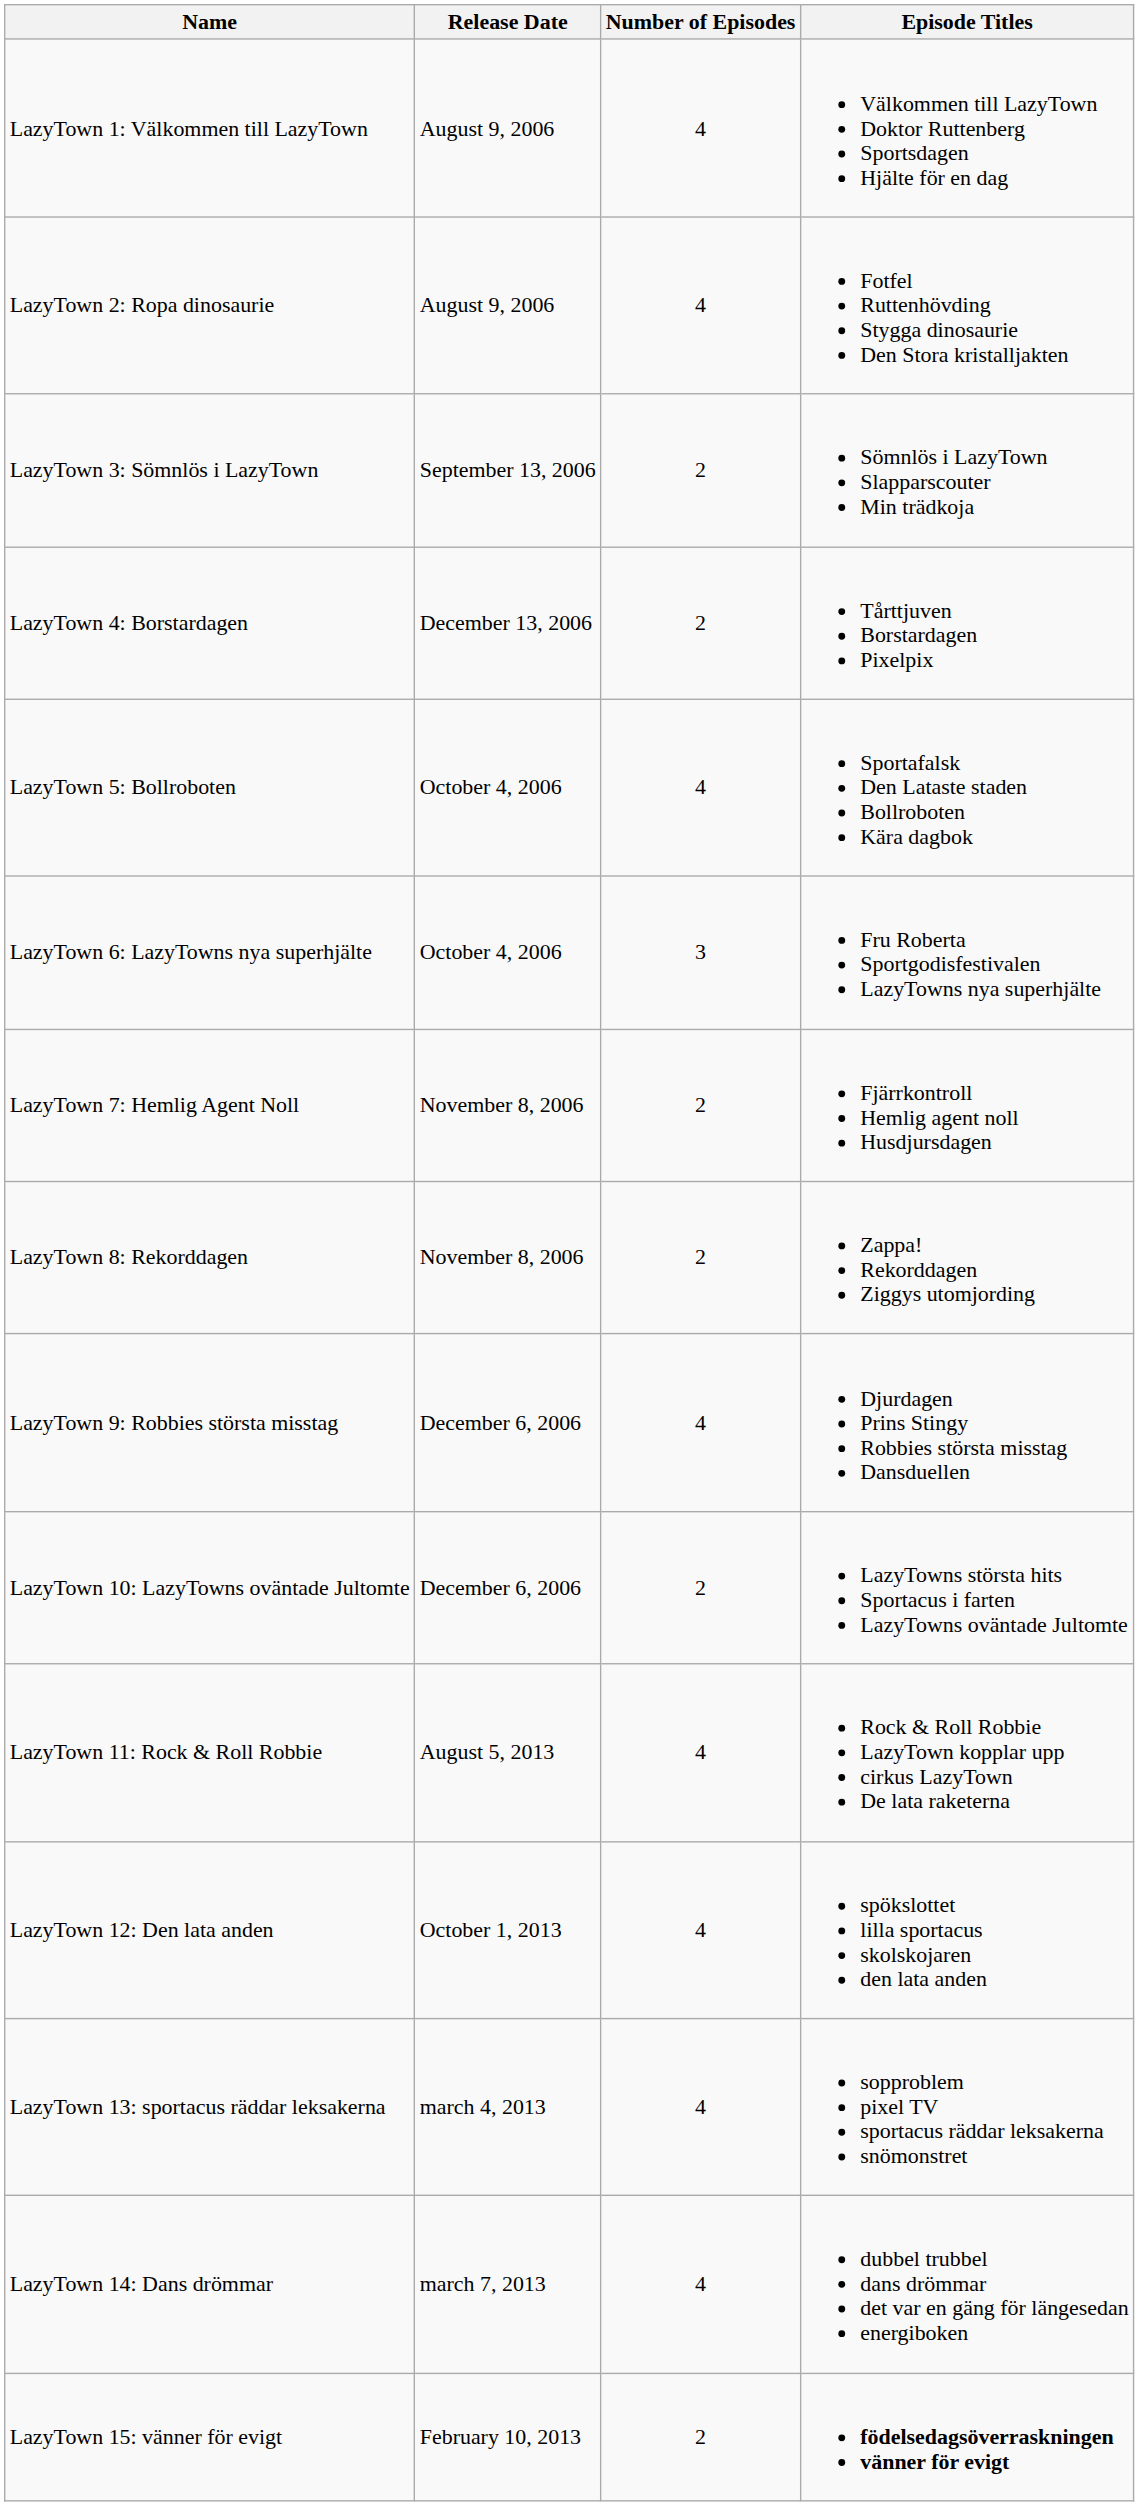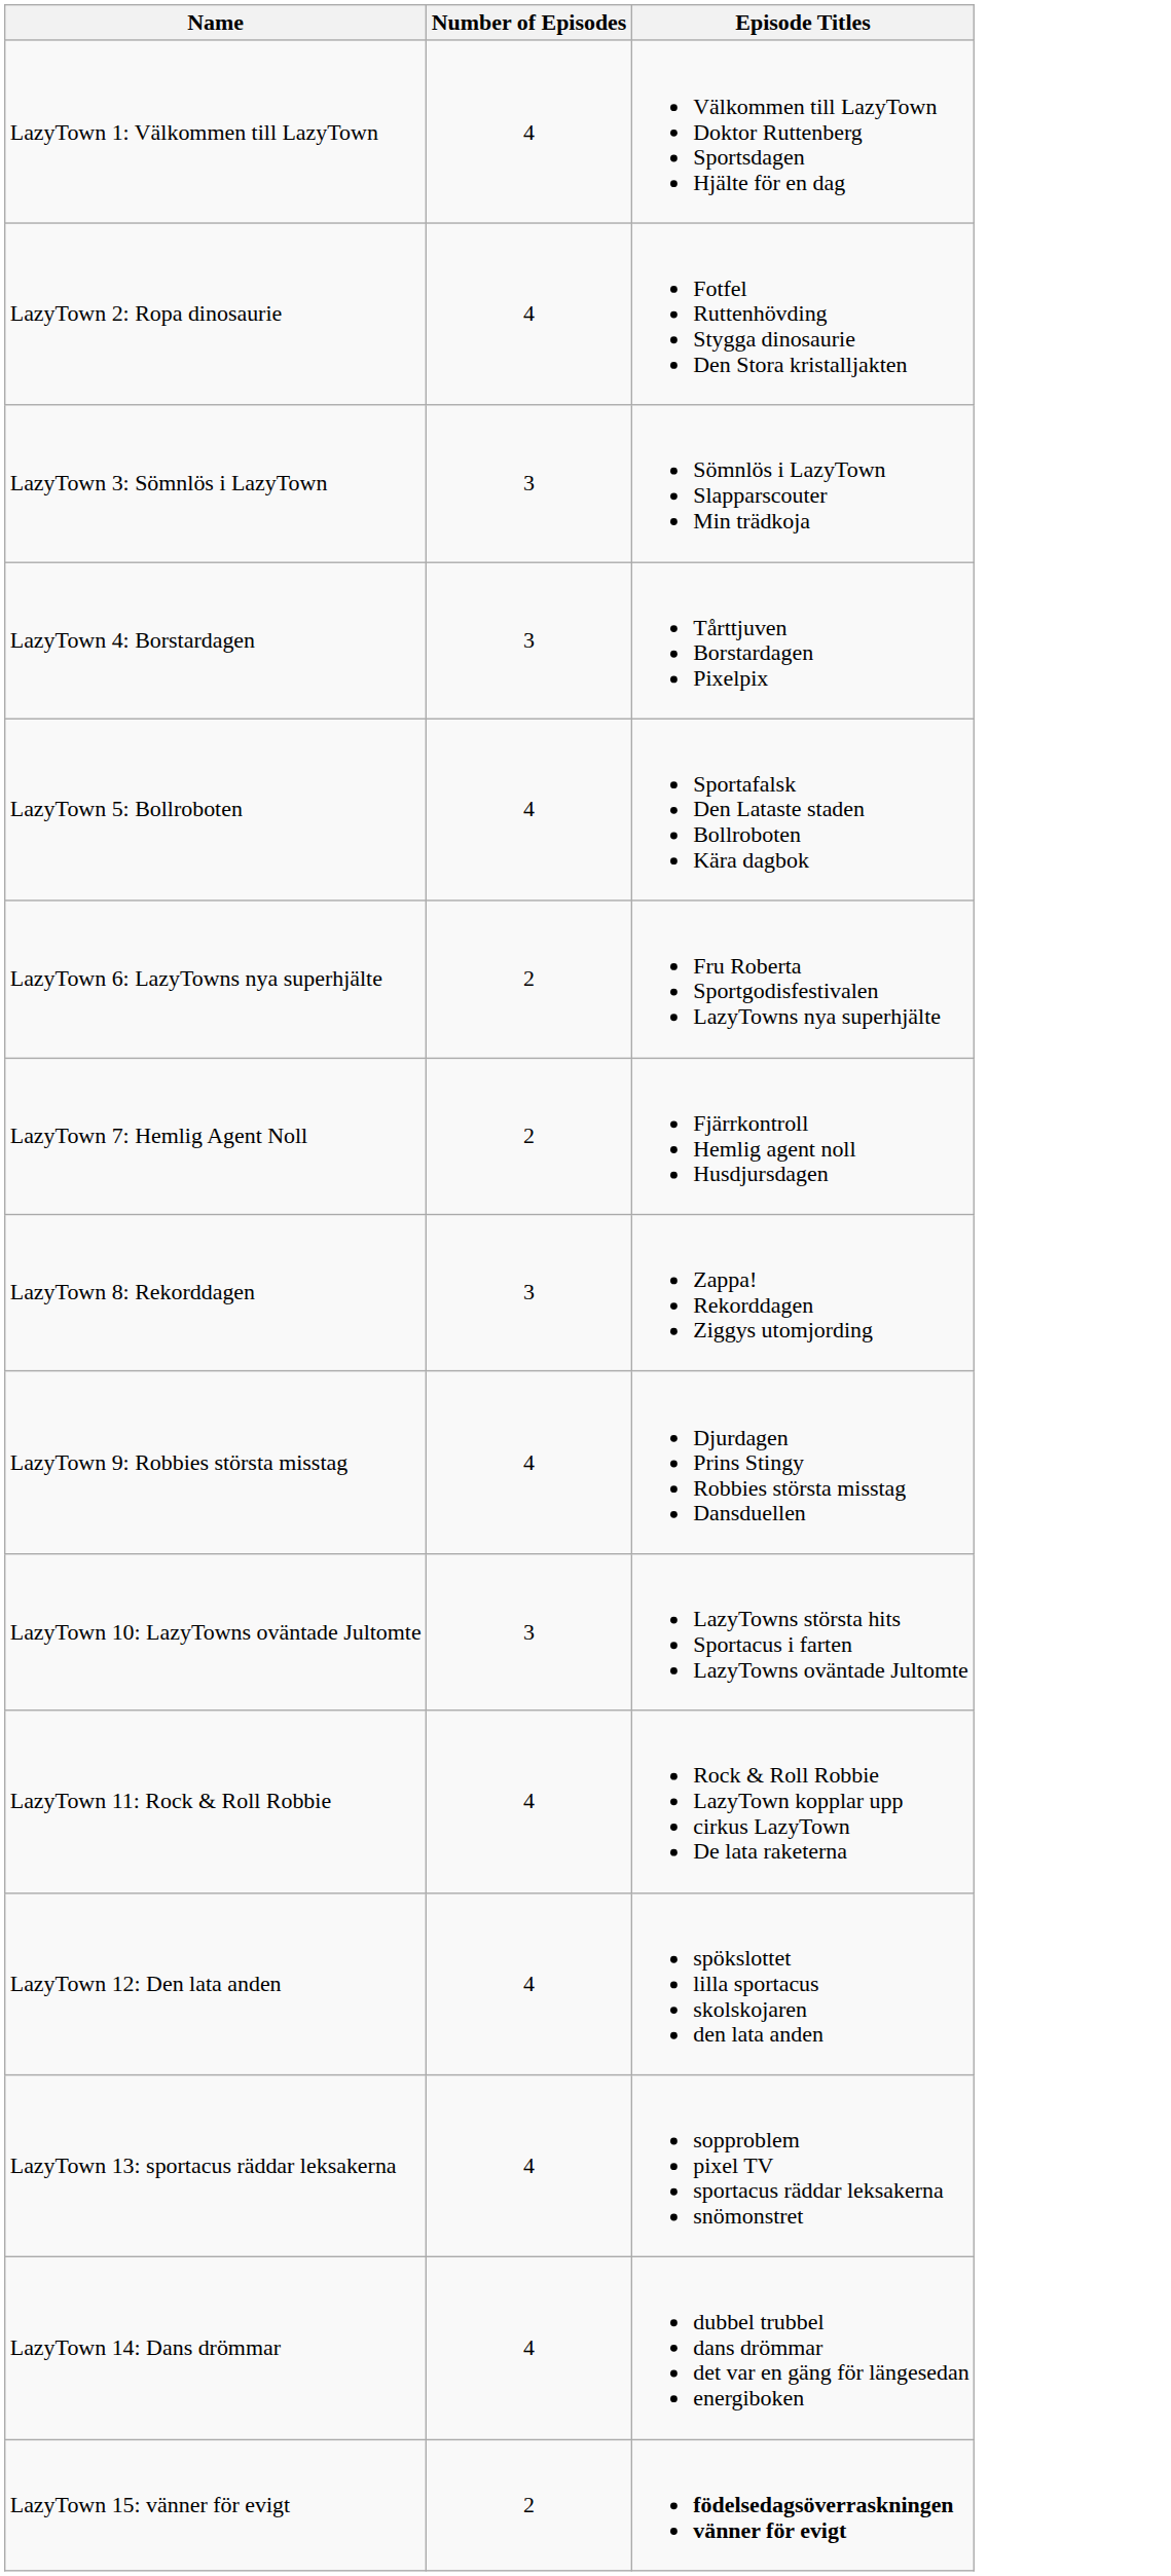 <table class="wikitable">
 <tr>
 <th>Name</th>
-<th>Release Date</th>
 <th>Number of Episodes</th>
 <th>Episode Titles</th>
 </tr>
 <tr>
 <td>LazyTown 1: Välkommen till LazyTown</td>
-<td>August 9, 2006</td>
 <td align="center">4</td>
 <td><br><ul><li>Välkommen till LazyTown</li><li>Doktor Ruttenberg</li><li>Sportsdagen</li><li>Hjälte för en dag</li></ul></td>
 </tr>
 <tr>
 <td>LazyTown 2: Ropa dinosaurie</td>
-<td>August 9, 2006</td>
 <td align="center">4</td>
 <td><br><ul><li>Fotfel</li><li>Ruttenhövding</li><li>Stygga dinosaurie</li><li>Den Stora kristalljakten</li></ul></td>
 </tr>
 <tr>
 <td>LazyTown 3: Sömnlös i LazyTown</td>
-<td>September 13, 2006</td>
-<td align="center">2</td>
+<td align="center">3</td>
 <td><br><ul><li>Sömnlös i LazyTown</li><li>Slapparscouter</li><li>Min trädkoja</li></ul></td>
 </tr>
 <tr>
 <td>LazyTown 4: Borstardagen</td>
-<td>December 13, 2006</td>
-<td align="center">2</td>
+<td align="center">3</td>
 <td><br><ul><li>Tårttjuven</li><li>Borstardagen</li><li>Pixelpix</li></ul></td>
 </tr>
 <tr>
 <td>LazyTown 5: Bollroboten</td>
-<td>October 4, 2006</td>
 <td align="center">4</td>
 <td><br><ul><li>Sportafalsk</li><li>Den Lataste staden</li><li>Bollroboten</li><li>Kära dagbok</li></ul></td>
 </tr>
 <tr>
 <td>LazyTown 6: LazyTowns nya superhjälte</td>
-<td>October 4, 2006</td>
-<td align="center">3</td>
+<td align="center">2</td>
 <td><br><ul><li>Fru Roberta</li><li>Sportgodisfestivalen</li><li>LazyTowns nya superhjälte</li></ul></td>
 </tr>
 <tr>
 <td>LazyTown 7: Hemlig Agent Noll</td>
-<td>November 8, 2006</td>
 <td align="center">2</td>
 <td><br><ul><li>Fjärrkontroll</li><li>Hemlig agent noll</li><li>Husdjursdagen</li></ul></td>
 </tr>
 <tr>
 <td>LazyTown 8: Rekorddagen</td>
-<td>November 8, 2006</td>
-<td align="center">2</td>
+<td align="center">3</td>
 <td><br><ul><li>Zappa!</li><li>Rekorddagen</li><li>Ziggys utomjording</li></ul></td>
 </tr>
 <tr>
 <td>LazyTown 9: Robbies största misstag</td>
-<td>December 6, 2006</td>
 <td align="center">4</td>
 <td><br><ul><li>Djurdagen</li><li>Prins Stingy</li><li>Robbies största misstag</li><li>Dansduellen</li></ul></td>
 </tr>
 <tr>
 <td>LazyTown 10: LazyTowns oväntade Jultomte</td>
-<td>December 6, 2006</td>
-<td align="center">2</td>
+<td align="center">3</td>
 <td><br><ul><li>LazyTowns största hits</li><li>Sportacus i farten</li><li>LazyTowns oväntade Jultomte</li></ul></td>
 </tr>
 <tr>
 <td>LazyTown 11: Rock & Roll Robbie</td>
-<td>August 5, 2013</td>
 <td align="center">4</td>
 <td><br><ul><li>Rock & Roll Robbie</li><li>LazyTown kopplar upp</li><li>cirkus LazyTown</li><li>De lata raketerna</li></ul></td>
 </tr>
 <tr>
 <td>LazyTown 12: Den lata anden</td>
-<td>October 1, 2013</td>
 <td align="center">4</td>
 <td><br><ul><li>spökslottet</li><li>lilla sportacus</li><li>skolskojaren</li><li>den lata anden</li></ul></td>
 </tr>
 <tr>
 <td>LazyTown 13: sportacus räddar leksakerna</td>
-<td>march 4, 2013</td>
 <td align="center">4</td>
 <td><br><ul><li>sopproblem</li><li>pixel TV</li><li>sportacus räddar leksakerna</li><li>snömonstret</li></ul></td>
 </tr>
 <tr>
 <td>LazyTown 14: Dans drömmar</td>
-<td>march 7, 2013</td>
 <td align="center">4</td>
 <td><br><ul><li>dubbel trubbel</li><li>dans drömmar</li><li>det var en gäng för längesedan</li><li>energiboken</li></ul></td>
 </tr>
 <tr>
 <td>LazyTown 15: vänner för evigt</td>
-<td>February 10, 2013</td>
 <td align="center">2</td>
 <td><strong><br><ul><li>födelsedagsöverraskningen</li><li>vänner för evigt</li></ul></strong></td>
 </tr>
 </table>
